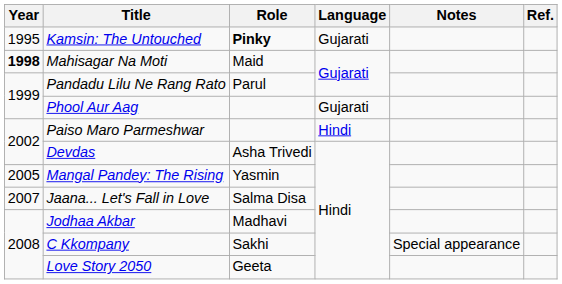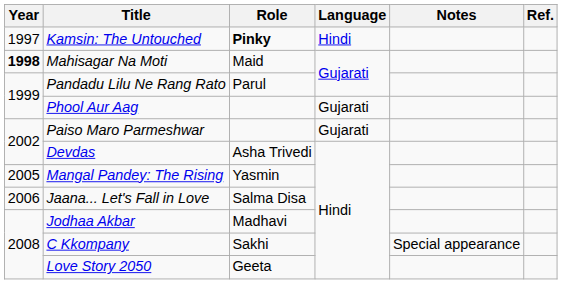 <table class="wikitable sortable">
 <tr>
 <th>Year</th>
 <th>Title</th>
 <th>Role</th>
 <th>Language</th>
 <th class="unsortable">Notes</th>
 <th class="unsortable">Ref.</th>
 </tr>
 <tr>
-<td>1995</td>
+<td>1997</td>
 <td><em><a href='#'>Kamsin: The Untouched</a></em></td>
 <td><strong>Pinky</strong></td>
-<td>Gujarati</td>
+<td><a href='#'>Hindi</a></td>
 <td></td>
 <td></td>
 </tr>
 <tr>
 <td><strong>1998</strong></td>
 <td><em>Mahisagar Na Moti</em></td>
 <td>Maid</td>
 <td rowspan="2"><a href='#'>Gujarati</a></td>
 <td></td>
 <td></td>
 </tr>
 <tr>
 <td rowspan="2">1999</td>
 <td><em>Pandadu Lilu Ne Rang Rato</em></td>
 <td>Parul</td>
 <td></td>
 <td></td>
 </tr>
 <tr>
 <td><em><a href='#'>Phool Aur Aag</a></em></td>
 <td></td>
 <td>Gujarati</td>
 <td></td>
 <td></td>
 </tr>
 <tr>
 <td rowspan="2">2002</td>
 <td><em>Paiso Maro Parmeshwar</em></td>
 <td></td>
-<td><a href='#'>Hindi</a></td>
+<td>Gujarati</td>
 <td></td>
 <td></td>
 </tr>
 <tr>
 <td><em><a href='#'>Devdas</a></em></td>
 <td>Asha Trivedi</td>
 <td rowspan="6">Hindi</td>
 <td></td>
 <td></td>
 </tr>
 <tr>
 <td>2005</td>
 <td><em><a href='#'>Mangal Pandey: The Rising</a></em></td>
 <td>Yasmin</td>
 <td></td>
 <td></td>
 </tr>
 <tr>
-<td>2007</td>
+<td>2006</td>
 <td><em>Jaana... Let's Fall in Love</em></td>
 <td>Salma Disa</td>
 <td></td>
 <td></td>
 </tr>
 <tr>
 <td rowspan="3">2008</td>
 <td><em><a href='#'>Jodhaa Akbar</a></em></td>
 <td>Madhavi</td>
 <td></td>
 <td></td>
 </tr>
 <tr>
 <td><em><a href='#'>C Kkompany</a></em></td>
 <td>Sakhi</td>
 <td>Special appearance</td>
 <td></td>
 </tr>
 <tr>
 <td><em><a href='#'>Love Story 2050</a></em></td>
 <td>Geeta</td>
 <td></td>
 <td></td>
 </tr>
 </table>
